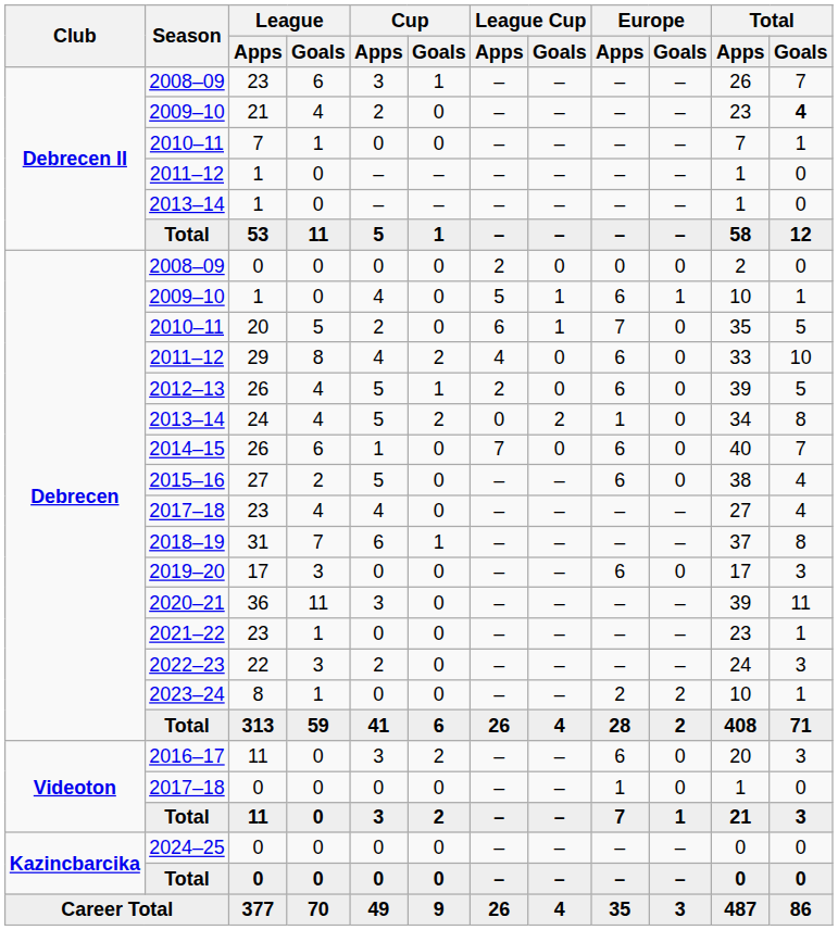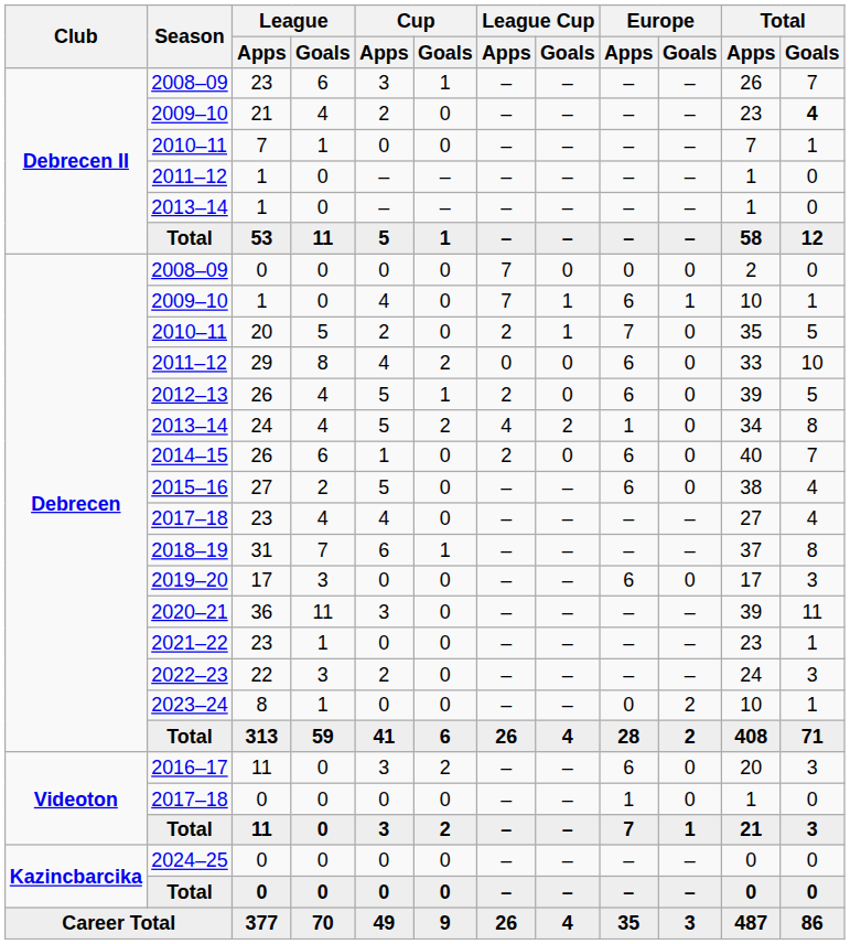 <table class="wikitable" style="font-size:90%; text-align: center;">
 <tr>
 <th rowspan="2">Club</th>
 <th rowspan="2">Season</th>
 <th colspan="2">League</th>
 <th colspan="2">Cup</th>
 <th colspan="2">League Cup</th>
 <th colspan="2">Europe</th>
 <th colspan="2">Total</th>
 </tr>
 <tr>
 <th>Apps</th>
 <th>Goals</th>
 <th>Apps</th>
 <th>Goals</th>
 <th>Apps</th>
 <th>Goals</th>
 <th>Apps</th>
 <th>Goals</th>
 <th>Apps</th>
 <th>Goals</th>
 </tr>
 <tr>
 <td rowspan="6" valign="center"><strong><a href='#'>Debrecen II</a></strong></td>
 <td><a href='#'>2008–09</a></td>
 <td>23</td>
 <td>6</td>
 <td>3</td>
 <td>1</td>
 <td>–</td>
 <td>–</td>
 <td>–</td>
 <td>–</td>
 <td>26</td>
 <td>7</td>
 </tr>
 <tr>
 <td><a href='#'>2009–10</a></td>
 <td>21</td>
 <td>4</td>
 <td>2</td>
 <td>0</td>
 <td>–</td>
 <td>–</td>
 <td>–</td>
 <td>–</td>
 <td>23</td>
 <td><strong>4</strong></td>
 </tr>
 <tr>
 <td><a href='#'>2010–11</a></td>
 <td>7</td>
 <td>1</td>
 <td>0</td>
 <td>0</td>
 <td>–</td>
 <td>–</td>
 <td>–</td>
 <td>–</td>
 <td>7</td>
 <td>1</td>
 </tr>
 <tr>
 <td><a href='#'>2011–12</a></td>
 <td>1</td>
 <td>0</td>
 <td>–</td>
 <td>–</td>
 <td>–</td>
 <td>–</td>
 <td>–</td>
 <td>–</td>
 <td>1</td>
 <td>0</td>
 </tr>
 <tr>
 <td><a href='#'>2013–14</a></td>
 <td>1</td>
 <td>0</td>
 <td>–</td>
 <td>–</td>
 <td>–</td>
 <td>–</td>
 <td>–</td>
 <td>–</td>
 <td>1</td>
 <td>0</td>
 </tr>
 <tr style="font-weight:bold; background-color:#eeeeee;">
 <td>Total</td>
 <td>53</td>
 <td>11</td>
 <td>5</td>
 <td>1</td>
 <td>–</td>
 <td>–</td>
 <td>–</td>
 <td>–</td>
 <td>58</td>
 <td>12</td>
 </tr>
 <tr>
 <td rowspan="16" valign="center"><strong><a href='#'>Debrecen</a></strong></td>
 <td><a href='#'>2008–09</a></td>
 <td>0</td>
 <td>0</td>
 <td>0</td>
 <td>0</td>
-<td>2</td>
+<td>7</td>
 <td>0</td>
 <td>0</td>
 <td>0</td>
 <td>2</td>
 <td>0</td>
 </tr>
 <tr>
 <td><a href='#'>2009–10</a></td>
 <td>1</td>
 <td>0</td>
 <td>4</td>
 <td>0</td>
-<td>5</td>
+<td>7</td>
 <td>1</td>
 <td>6</td>
 <td>1</td>
 <td>10</td>
 <td>1</td>
 </tr>
 <tr>
 <td><a href='#'>2010–11</a></td>
 <td>20</td>
 <td>5</td>
 <td>2</td>
 <td>0</td>
-<td>6</td>
+<td>2</td>
 <td>1</td>
 <td>7</td>
 <td>0</td>
 <td>35</td>
 <td>5</td>
 </tr>
 <tr>
 <td><a href='#'>2011–12</a></td>
 <td>29</td>
 <td>8</td>
 <td>4</td>
 <td>2</td>
-<td>4</td>
+<td>0</td>
 <td>0</td>
 <td>6</td>
 <td>0</td>
 <td>33</td>
 <td>10</td>
 </tr>
 <tr>
 <td><a href='#'>2012–13</a></td>
 <td>26</td>
 <td>4</td>
 <td>5</td>
 <td>1</td>
 <td>2</td>
 <td>0</td>
 <td>6</td>
 <td>0</td>
 <td>39</td>
 <td>5</td>
 </tr>
 <tr>
 <td><a href='#'>2013–14</a></td>
 <td>24</td>
 <td>4</td>
 <td>5</td>
 <td>2</td>
-<td>0</td>
+<td>4</td>
 <td>2</td>
 <td>1</td>
 <td>0</td>
 <td>34</td>
 <td>8</td>
 </tr>
 <tr>
 <td><a href='#'>2014–15</a></td>
 <td>26</td>
 <td>6</td>
 <td>1</td>
 <td>0</td>
-<td>7</td>
+<td>2</td>
 <td>0</td>
 <td>6</td>
 <td>0</td>
 <td>40</td>
 <td>7</td>
 </tr>
 <tr>
 <td><a href='#'>2015–16</a></td>
 <td>27</td>
 <td>2</td>
 <td>5</td>
 <td>0</td>
 <td>–</td>
 <td>–</td>
 <td>6</td>
 <td>0</td>
 <td>38</td>
 <td>4</td>
 </tr>
 <tr>
 <td><a href='#'>2017–18</a></td>
 <td>23</td>
 <td>4</td>
 <td>4</td>
 <td>0</td>
 <td>–</td>
 <td>–</td>
 <td>–</td>
 <td>–</td>
 <td>27</td>
 <td>4</td>
 </tr>
 <tr>
 <td><a href='#'>2018–19</a></td>
 <td>31</td>
 <td>7</td>
 <td>6</td>
 <td>1</td>
 <td>–</td>
 <td>–</td>
 <td>–</td>
 <td>–</td>
 <td>37</td>
 <td>8</td>
 </tr>
 <tr>
 <td><a href='#'>2019–20</a></td>
 <td>17</td>
 <td>3</td>
 <td>0</td>
 <td>0</td>
 <td>–</td>
 <td>–</td>
 <td>6</td>
 <td>0</td>
 <td>17</td>
 <td>3</td>
 </tr>
 <tr>
 <td><a href='#'>2020–21</a></td>
 <td>36</td>
 <td>11</td>
 <td>3</td>
 <td>0</td>
 <td>–</td>
 <td>–</td>
 <td>–</td>
 <td>–</td>
 <td>39</td>
 <td>11</td>
 </tr>
 <tr>
 <td><a href='#'>2021–22</a></td>
 <td>23</td>
 <td>1</td>
 <td>0</td>
 <td>0</td>
 <td>–</td>
 <td>–</td>
 <td>–</td>
 <td>–</td>
 <td>23</td>
 <td>1</td>
 </tr>
 <tr>
 <td><a href='#'>2022–23</a></td>
 <td>22</td>
 <td>3</td>
 <td>2</td>
 <td>0</td>
 <td>–</td>
 <td>–</td>
 <td>–</td>
 <td>–</td>
 <td>24</td>
 <td>3</td>
 </tr>
 <tr>
 <td><a href='#'>2023–24</a> </td>
 <td>8</td>
 <td>1</td>
 <td>0</td>
 <td>0</td>
 <td>–</td>
 <td>–</td>
-<td>2</td>
+<td>0</td>
 <td>2</td>
 <td>10</td>
 <td>1</td>
 </tr>
 <tr style="font-weight:bold; background-color:#eeeeee;">
 <td>Total</td>
 <td>313</td>
 <td>59</td>
 <td>41</td>
 <td>6</td>
 <td>26</td>
 <td>4</td>
 <td>28</td>
 <td>2</td>
 <td>408</td>
 <td>71</td>
 </tr>
 <tr>
 <td rowspan="3" valign="center"><strong><a href='#'>Videoton</a></strong></td>
 <td><a href='#'>2016–17</a></td>
 <td>11</td>
 <td>0</td>
 <td>3</td>
 <td>2</td>
 <td>–</td>
 <td>–</td>
 <td>6</td>
 <td>0</td>
 <td>20</td>
 <td>3</td>
 </tr>
 <tr>
 <td><a href='#'>2017–18</a></td>
 <td>0</td>
 <td>0</td>
 <td>0</td>
 <td>0</td>
 <td>–</td>
 <td>–</td>
 <td>1</td>
 <td>0</td>
 <td>1</td>
 <td>0</td>
 </tr>
 <tr style="font-weight:bold; background-color:#eeeeee;">
 <td>Total</td>
 <td>11</td>
 <td>0</td>
 <td>3</td>
 <td>2</td>
 <td>–</td>
 <td>–</td>
 <td>7</td>
 <td>1</td>
 <td>21</td>
 <td>3</td>
 </tr>
 <tr>
 <td rowspan="2" valign="center"><strong><a href='#'>Kazincbarcika</a></strong></td>
 <td><a href='#'>2024–25</a></td>
 <td>0</td>
 <td>0</td>
 <td>0</td>
 <td>0</td>
 <td>–</td>
 <td>–</td>
 <td>–</td>
 <td>–</td>
 <td>0</td>
 <td>0</td>
 </tr>
 <tr style="font-weight:bold; background-color:#eeeeee;">
 <td>Total</td>
 <td>0</td>
 <td>0</td>
 <td>0</td>
 <td>0</td>
 <td>–</td>
 <td>–</td>
 <td>–</td>
 <td>–</td>
 <td>0</td>
 <td>0</td>
 </tr>
 <tr style="font-weight:bold; background-color:#eeeeee;">
 <td colspan="2" valign="top"><strong>Career Total</strong></td>
 <td><strong>377</strong></td>
 <td><strong>70</strong></td>
 <td><strong>49</strong></td>
 <td><strong>9</strong></td>
 <td><strong>26</strong></td>
 <td><strong>4</strong></td>
 <td><strong>35</strong></td>
 <td><strong>3</strong></td>
 <td><strong>487</strong></td>
 <td><strong>86</strong></td>
 </tr>
 </table>
